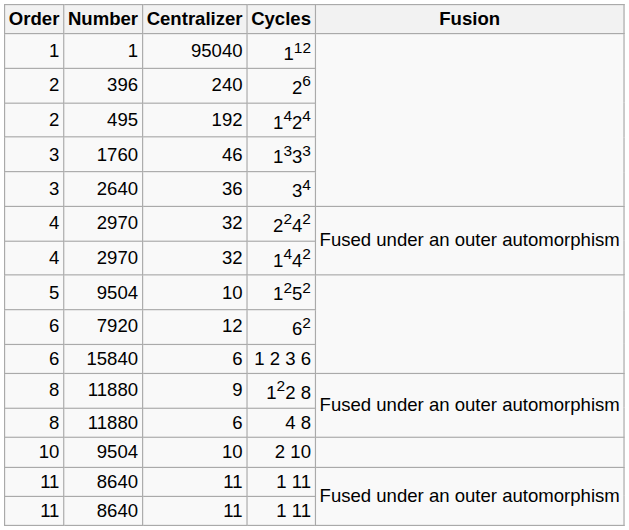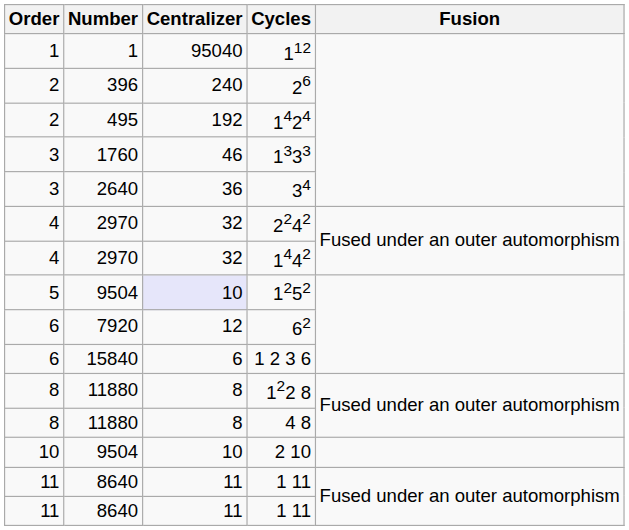 <table class="wikitable" style="text-align: right">
 <tr>
 <th>Order</th>
 <th>Number</th>
 <th>Centralizer</th>
 <th>Cycles</th>
 <th>Fusion</th>
 </tr>
 <tr>
 <td>1</td>
 <td>1</td>
 <td>95040</td>
 <td>1<sup>12</sup></td>
 </tr>
 <tr>
 <td>2</td>
 <td>396</td>
 <td>240</td>
 <td>2<sup>6</sup></td>
 </tr>
 <tr>
 <td>2</td>
 <td>495</td>
 <td>192</td>
 <td>1<sup>4</sup>2<sup>4</sup></td>
 </tr>
 <tr>
 <td>3</td>
 <td>1760</td>
 <td>46</td>
 <td>1<sup>3</sup>3<sup>3</sup></td>
 </tr>
 <tr>
 <td>3</td>
 <td>2640</td>
 <td>36</td>
 <td>3<sup>4</sup></td>
 </tr>
 <tr>
 <td>4</td>
 <td>2970</td>
 <td>32</td>
 <td>2<sup>2</sup>4<sup>2</sup></td>
 <td rowspan="2">Fused under an outer automorphism</td>
 </tr>
 <tr>
 <td>4</td>
 <td>2970</td>
 <td>32</td>
 <td>1<sup>4</sup>4<sup>2</sup></td>
 </tr>
 <tr>
 <td>5</td>
 <td>9504</td>
-<td>10</td>
+<td style="background: lavender;">10</td>
 <td>1<sup>2</sup>5<sup>2</sup></td>
 </tr>
 <tr>
 <td>6</td>
 <td>7920</td>
 <td>12</td>
 <td>6<sup>2</sup></td>
 </tr>
 <tr>
 <td>6</td>
 <td>15840</td>
 <td>6</td>
 <td>1 2 3 6</td>
 </tr>
 <tr>
 <td>8</td>
 <td>11880</td>
-<td>9</td>
+<td>8</td>
 <td>1<sup>2</sup>2 8</td>
 <td rowspan="2">Fused under an outer automorphism</td>
 </tr>
 <tr>
 <td>8</td>
 <td>11880</td>
-<td>6</td>
+<td>8</td>
 <td>4 8</td>
 </tr>
 <tr>
 <td>10</td>
 <td>9504</td>
 <td>10</td>
 <td>2 10</td>
 </tr>
 <tr>
 <td>11</td>
 <td>8640</td>
 <td>11</td>
 <td>1 11</td>
 <td rowspan="2">Fused under an outer automorphism</td>
 </tr>
 <tr>
 <td>11</td>
 <td>8640</td>
 <td>11</td>
 <td>1 11</td>
 </tr>
 </table>
